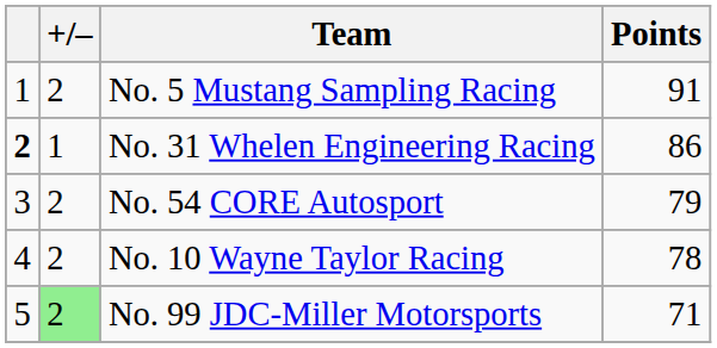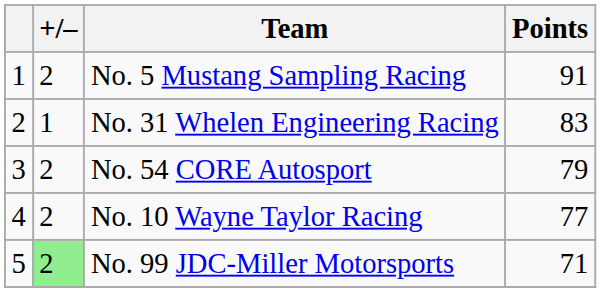 <table class="wikitable" style="font-size: 95%;">
 <tr>
 <th scope="col"></th>
 <th scope="col">+/–</th>
 <th scope="col">Team</th>
 <th scope="col">Points</th>
 </tr>
 <tr>
 <td align=center>1</td>
 <td align="left"> 2</td>
 <td> No. 5 <a href='#'>Mustang Sampling Racing</a></td>
 <td align=right>91</td>
 </tr>
 <tr>
-<td align=center><strong>2</strong></td>
+<td align=center>2</td>
 <td align="left"> 1</td>
 <td> No. 31 <a href='#'>Whelen Engineering Racing</a></td>
-<td align=right>86</td>
+<td align=right>83</td>
 </tr>
 <tr>
 <td align=center>3</td>
 <td align="left"> 2</td>
 <td> No. 54 <a href='#'>CORE Autosport</a></td>
 <td align=right>79</td>
 </tr>
 <tr>
 <td align=center>4</td>
 <td align="left"> 2</td>
 <td> No. 10 <a href='#'>Wayne Taylor Racing</a></td>
-<td align=right>78</td>
+<td align=right>77</td>
 </tr>
 <tr>
 <td align=center>5</td>
 <td align="left" style="background: lightgreen;"> 2</td>
 <td> No. 99 <a href='#'>JDC-Miller Motorsports</a></td>
 <td align=right>71</td>
 </tr>
 <tr>
 </tr>
 </table>
